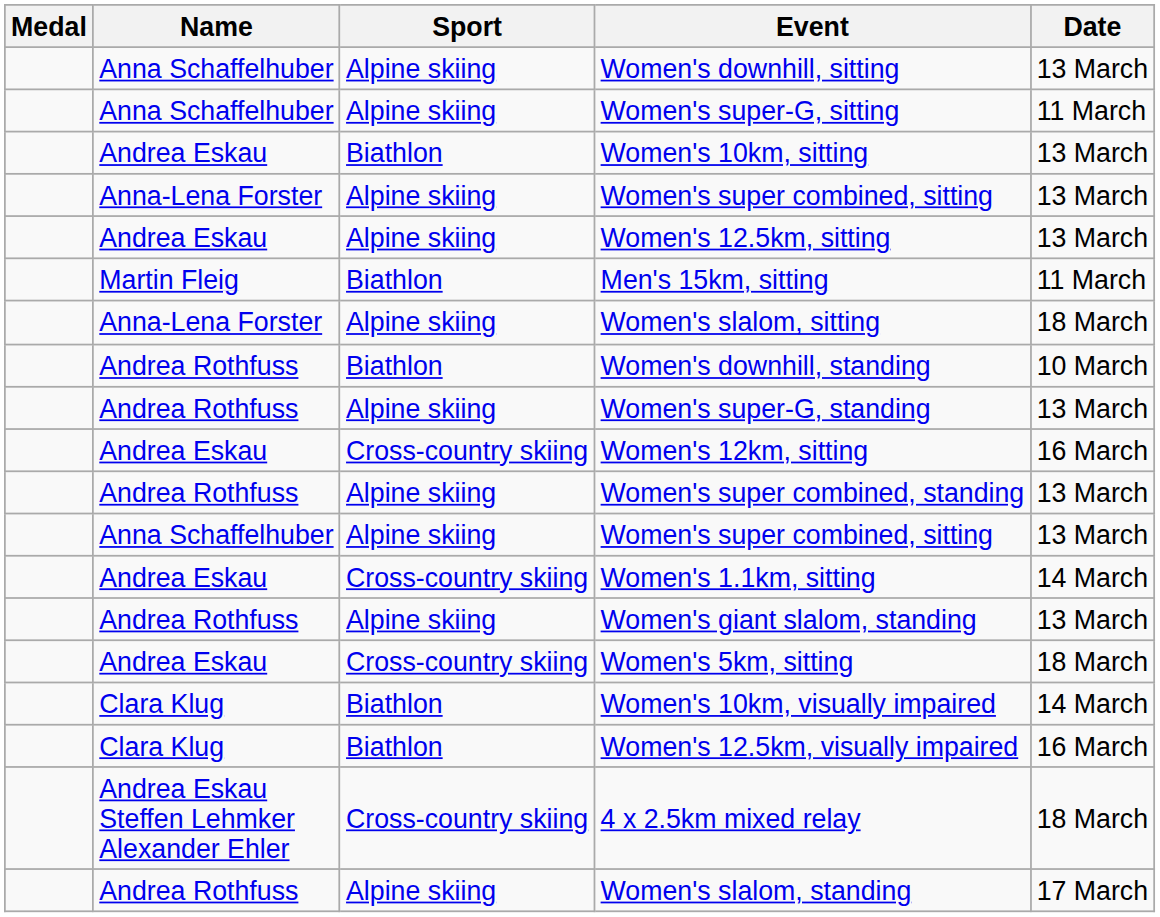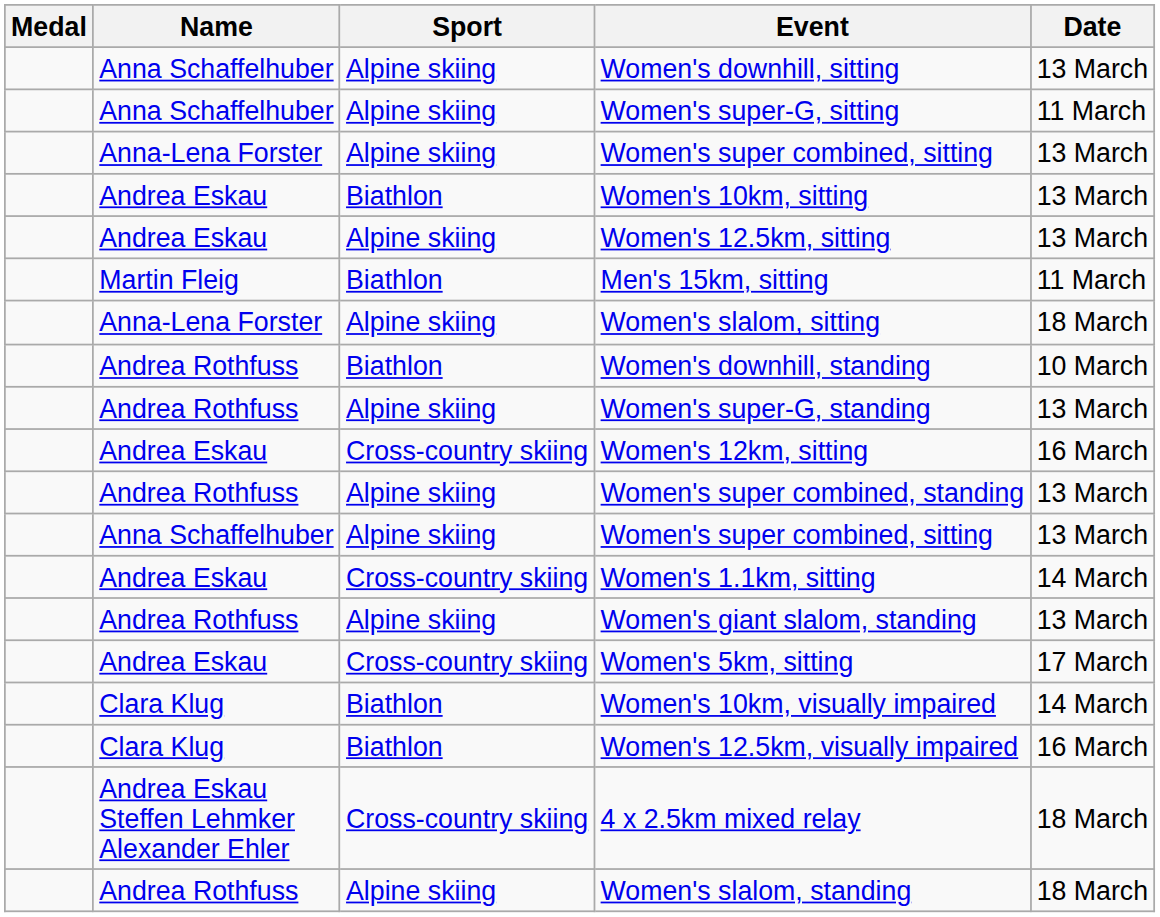 <table class="wikitable sortable" style="font-size:95%">
 <tr>
 <th>Medal</th>
 <th>Name</th>
 <th>Sport</th>
 <th>Event</th>
 <th>Date</th>
 </tr>
 <tr>
 <td></td>
 <td><a href='#'>Anna Schaffelhuber</a></td>
 <td><a href='#'>Alpine skiing</a></td>
 <td><a href='#'>Women's downhill, sitting</a></td>
 <td>13 March</td>
 </tr>
 <tr>
 <td></td>
 <td><a href='#'>Anna Schaffelhuber</a></td>
 <td><a href='#'>Alpine skiing</a></td>
 <td><a href='#'>Women's super-G, sitting</a></td>
 <td>11 March</td>
 </tr>
 <tr>
 <td></td>
-<td><a href='#'>Andrea Eskau</a></td>
-<td><a href='#'>Biathlon</a></td>
-<td><a href='#'>Women's 10km, sitting</a></td>
+<td><a href='#'>Anna-Lena Forster</a></td>
+<td><a href='#'>Alpine skiing</a></td>
+<td><a href='#'>Women's super combined, sitting</a></td>
 <td>13 March</td>
 </tr>
 <tr>
 <td></td>
-<td><a href='#'>Anna-Lena Forster</a></td>
-<td><a href='#'>Alpine skiing</a></td>
-<td><a href='#'>Women's super combined, sitting</a></td>
+<td><a href='#'>Andrea Eskau</a></td>
+<td><a href='#'>Biathlon</a></td>
+<td><a href='#'>Women's 10km, sitting</a></td>
 <td>13 March</td>
 </tr>
 <tr>
 <td></td>
 <td><a href='#'>Andrea Eskau</a></td>
 <td><a href='#'>Alpine skiing</a></td>
 <td><a href='#'>Women's 12.5km, sitting</a></td>
 <td>13 March</td>
 </tr>
 <tr>
 <td></td>
 <td><a href='#'>Martin Fleig</a></td>
 <td><a href='#'>Biathlon</a></td>
 <td><a href='#'>Men's 15km, sitting</a></td>
 <td>11 March</td>
 </tr>
 <tr>
 <td></td>
 <td><a href='#'>Anna-Lena Forster</a></td>
 <td><a href='#'>Alpine skiing</a></td>
 <td><a href='#'>Women's slalom, sitting</a></td>
 <td>18 March</td>
 </tr>
 <tr>
 <td></td>
 <td><a href='#'>Andrea Rothfuss</a></td>
 <td><a href='#'>Biathlon</a></td>
 <td><a href='#'>Women's downhill, standing</a></td>
 <td>10 March</td>
 </tr>
 <tr>
 <td></td>
 <td><a href='#'>Andrea Rothfuss</a></td>
 <td><a href='#'>Alpine skiing</a></td>
 <td><a href='#'>Women's super-G, standing</a></td>
 <td>13 March</td>
 </tr>
 <tr>
 <td></td>
 <td><a href='#'>Andrea Eskau</a></td>
 <td><a href='#'>Cross-country skiing</a></td>
 <td><a href='#'>Women's 12km, sitting</a></td>
 <td>16 March</td>
 </tr>
 <tr>
 <td></td>
 <td><a href='#'>Andrea Rothfuss</a></td>
 <td><a href='#'>Alpine skiing</a></td>
 <td><a href='#'>Women's super combined, standing</a></td>
 <td>13 March</td>
 </tr>
 <tr>
 <td></td>
 <td><a href='#'>Anna Schaffelhuber</a></td>
 <td><a href='#'>Alpine skiing</a></td>
 <td><a href='#'>Women's super combined, sitting</a></td>
 <td>13 March</td>
 </tr>
 <tr>
 <td></td>
 <td><a href='#'>Andrea Eskau</a></td>
 <td><a href='#'>Cross-country skiing</a></td>
 <td><a href='#'>Women's 1.1km, sitting</a></td>
 <td>14 March</td>
 </tr>
 <tr>
 <td></td>
 <td><a href='#'>Andrea Rothfuss</a></td>
 <td><a href='#'>Alpine skiing</a></td>
 <td><a href='#'>Women's giant slalom, standing</a></td>
 <td>13 March</td>
 </tr>
 <tr>
 <td></td>
 <td><a href='#'>Andrea Eskau</a></td>
 <td><a href='#'>Cross-country skiing</a></td>
 <td><a href='#'>Women's 5km, sitting</a></td>
-<td>18 March</td>
+<td>17 March</td>
 </tr>
 <tr>
 <td></td>
 <td><a href='#'>Clara Klug</a><br></td>
 <td><a href='#'>Biathlon</a></td>
 <td><a href='#'>Women's 10km, visually impaired</a></td>
 <td>14 March</td>
 </tr>
 <tr>
 <td></td>
 <td><a href='#'>Clara Klug</a><br></td>
 <td><a href='#'>Biathlon</a></td>
 <td><a href='#'>Women's 12.5km, visually impaired</a></td>
 <td>16 March</td>
 </tr>
 <tr>
 <td></td>
 <td><a href='#'>Andrea Eskau</a><br><a href='#'>Steffen Lehmker</a><br><a href='#'>Alexander Ehler</a></td>
 <td><a href='#'>Cross-country skiing</a></td>
 <td><a href='#'>4 x 2.5km mixed relay</a></td>
 <td>18 March</td>
 </tr>
 <tr>
 <td></td>
 <td><a href='#'>Andrea Rothfuss</a></td>
 <td><a href='#'>Alpine skiing</a></td>
 <td><a href='#'>Women's slalom, standing</a></td>
-<td>17 March</td>
+<td>18 March</td>
 </tr>
 </table>
